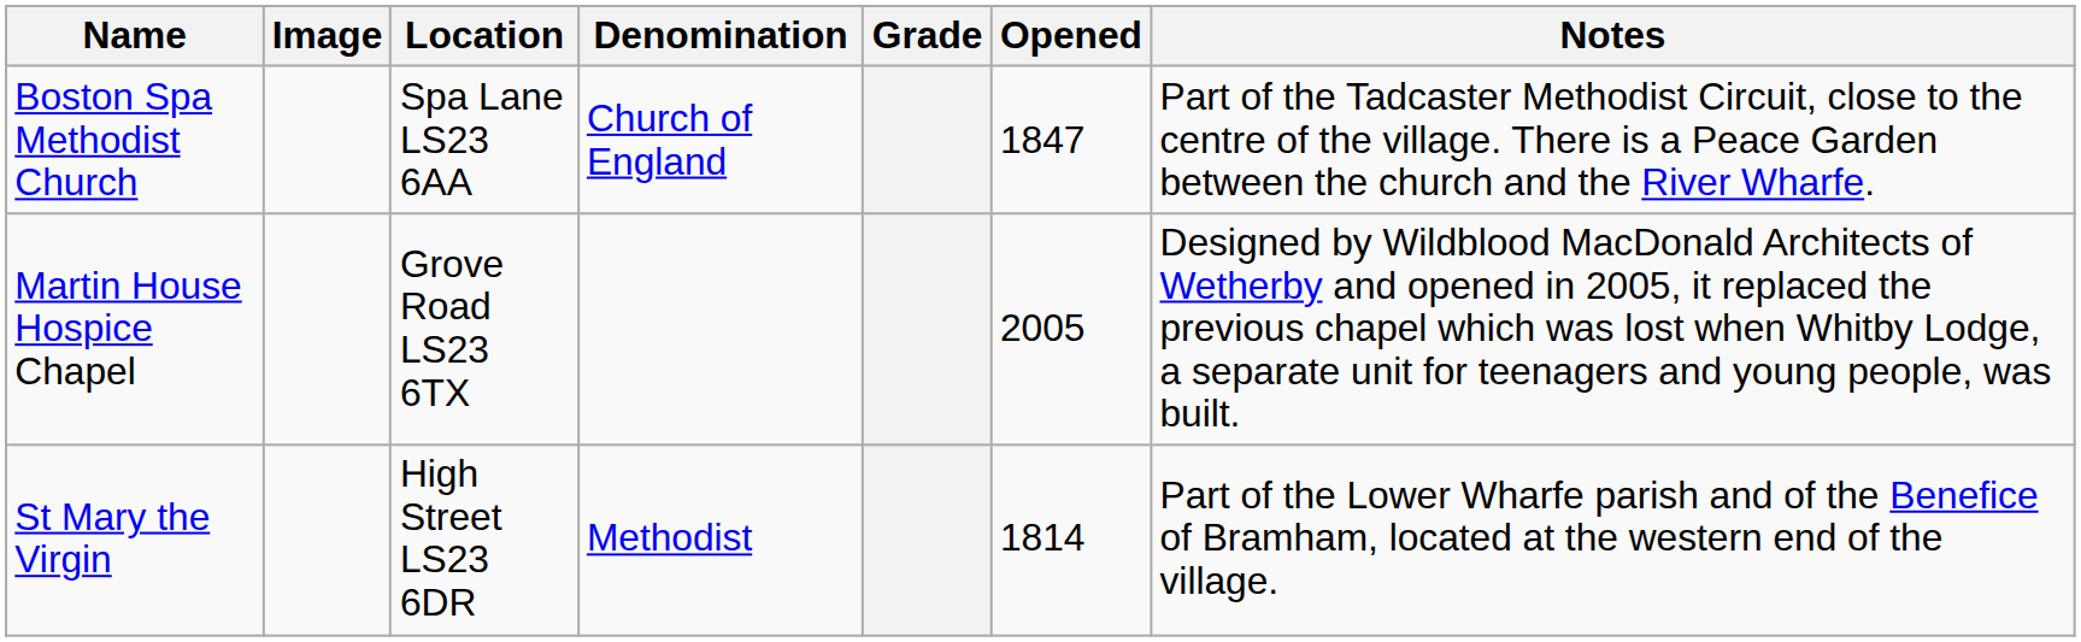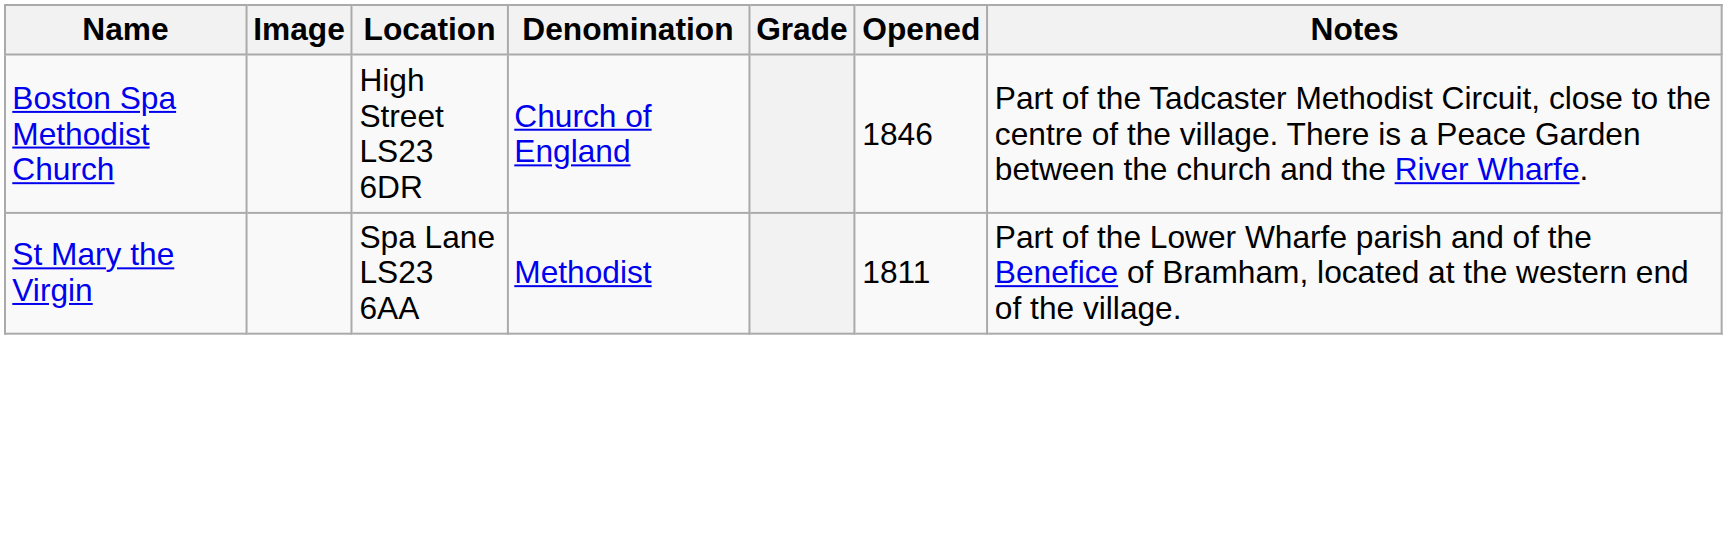 <table class="wikitable sortable">
 <tr>
 <th>Name</th>
 <th class="unsortable">Image</th>
 <th>Location</th>
 <th>Denomination</th>
 <th>Grade</th>
 <th>Opened</th>
 <th class="unsortable">Notes</th>
 </tr>
 <tr>
 <td><a href='#'>Boston Spa Methodist Church</a></td>
 <td></td>
-<td>Spa Lane<br>LS23 6AA</td>
+<td>High Street<br>LS23 6DR</td>
 <td><a href='#'>Church of England</a></td>
 <th></th>
-<td>1847 </td>
+<td>1846 </td>
 <td>Part of the Tadcaster Methodist Circuit, close to the centre of the village. There is a Peace Garden between the church and the <a href='#'>River Wharfe</a>.</td>
-</tr>
-<tr>
-<td><a href='#'>Martin House Hospice</a> Chapel</td>
-<td></td>
-<td>Grove Road<br>LS23 6TX</td>
-<td></td>
-<th></th>
-<td>2005</td>
-<td>Designed by Wildblood MacDonald Architects of <a href='#'>Wetherby</a> and opened in 2005, it replaced the previous chapel which was lost when Whitby Lodge, a separate unit for teenagers and young people, was built.</td>
 </tr>
 <tr>
 <td><a href='#'>St Mary the Virgin</a></td>
 <td></td>
-<td>High Street<br>LS23 6DR</td>
+<td>Spa Lane<br>LS23 6AA</td>
 <td><a href='#'>Methodist</a></td>
 <th></th>
-<td>1814</td>
+<td>1811</td>
 <td>Part of the Lower Wharfe parish and of the <a href='#'>Benefice</a> of Bramham, located at the western end of the village.</td>
 </tr>
 </table>
